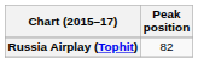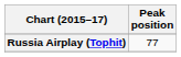 <table class="wikitable sortable plainrowheaders" style="text-align:center">
 <tr>
 <th>Chart (2015–17)</th>
 <th>Peak<br>position</th>
 </tr>
 <tr>
 </tr>
 <tr>
 </tr>
 <tr>
 </tr>
 <tr>
 <th scope="row">Russia Airplay (<a href='#'>Tophit</a>)</th>
-<td>82</td>
+<td>77</td>
 </tr>
 <tr>
 </tr>
 <tr>
 </tr>
 <tr>
 </tr>
 </table>
